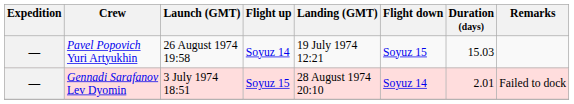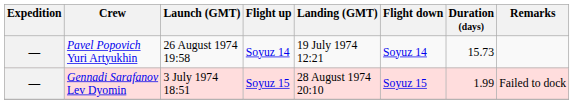 <table class="wikitable">
 <tr style="background-color: #efefef" valign="top">
 <th>Expedition</th>
 <th>Crew</th>
 <th>Launch (GMT)</th>
 <th>Flight up</th>
 <th>Landing (GMT)</th>
 <th>Flight down</th>
 <th>Duration<br><small>(days)</small></th>
 <th>Remarks</th>
 </tr>
 <tr>
 <th>—</th>
 <td><em><a href='#'>Pavel Popovich</a></em><br><a href='#'>Yuri Artyukhin</a></td>
 <td>26 August 1974<br>19:58</td>
 <td><a href='#'>Soyuz 14</a></td>
 <td>19 July 1974<br>12:21</td>
-<td><a href='#'>Soyuz 15</a></td>
-<td style="text-align: right">15.03</td>
+<td><a href='#'>Soyuz 14</a></td>
+<td style="text-align: right">15.73</td>
 <td></td>
 </tr>
 <tr style="background-color:#ffdddd">
 <th>—</th>
 <td><em><a href='#'>Gennadi Sarafanov</a></em><br><a href='#'>Lev Dyomin</a></td>
 <td>3 July 1974<br>18:51</td>
 <td><a href='#'>Soyuz 15</a></td>
 <td>28 August 1974<br>20:10</td>
-<td><a href='#'>Soyuz 14</a></td>
-<td style="text-align: right">2.01</td>
+<td><a href='#'>Soyuz 15</a></td>
+<td style="text-align: right">1.99</td>
 <td>Failed to dock</td>
 </tr>
 <tr>
 </tr>
 </table>
